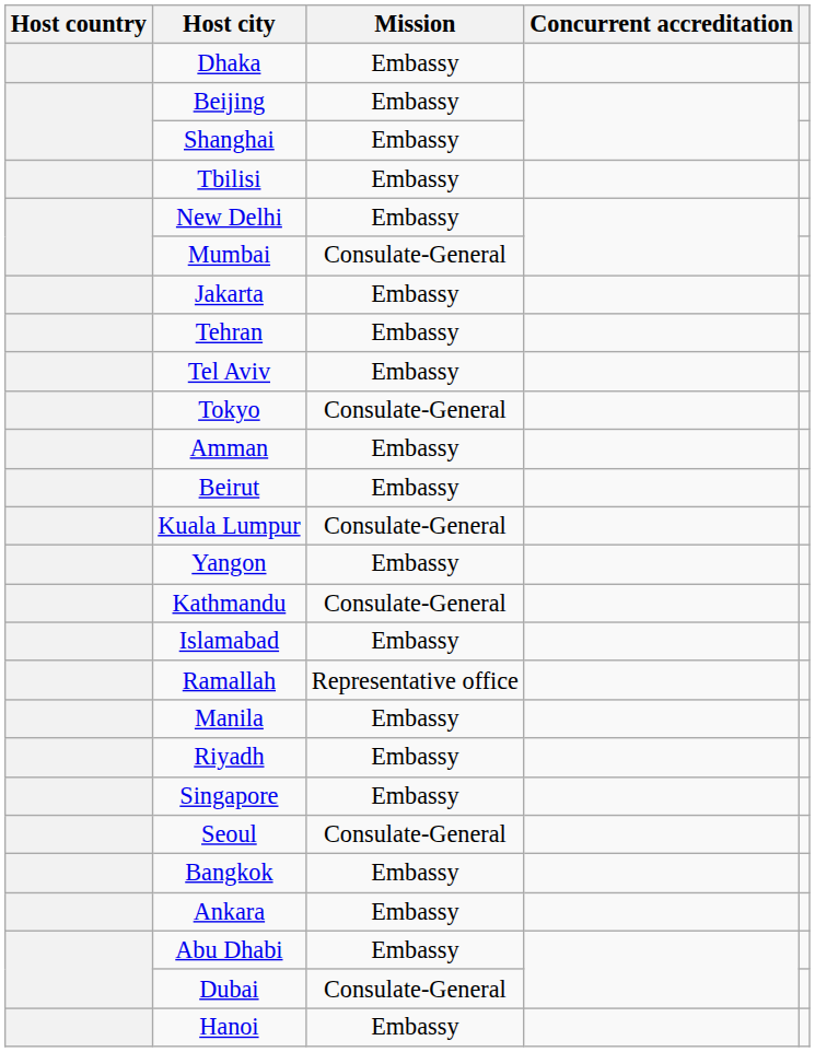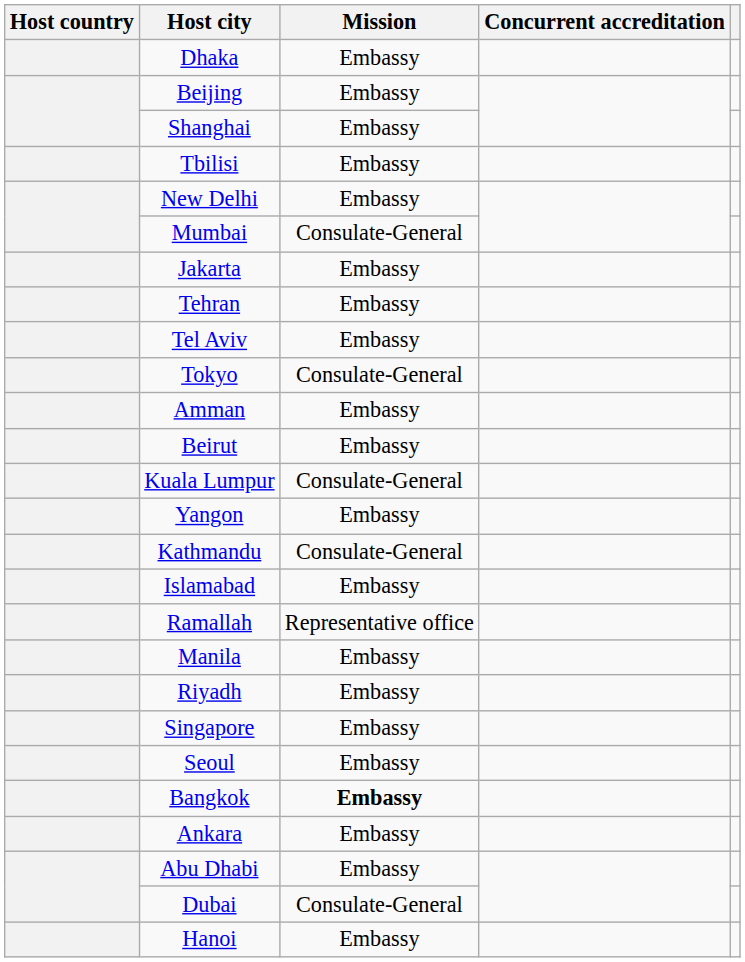 <table class="wikitable plainrowheaders" style="text-align:center;">
 <tr>
 <th scope="col">Host country</th>
 <th scope="col">Host city</th>
 <th scope="col">Mission</th>
 <th scope="col">Concurrent accreditation</th>
 <th scope="col"></th>
 </tr>
 <tr>
 <th scope="row"></th>
 <td><a href='#'>Dhaka</a></td>
 <td>Embassy</td>
 <td></td>
 <td></td>
 </tr>
 <tr>
 <th scope="row" rowspan="2"></th>
 <td><a href='#'>Beijing</a></td>
 <td>Embassy</td>
 <td rowspan="2"></td>
 <td></td>
 </tr>
 <tr>
 <td><a href='#'>Shanghai</a></td>
 <td>Embassy</td>
 <td></td>
 </tr>
 <tr>
 <th scope="row"></th>
 <td><a href='#'>Tbilisi</a></td>
 <td>Embassy</td>
 <td></td>
 <td></td>
 </tr>
 <tr>
 <th scope="row" rowspan="2"></th>
 <td><a href='#'>New Delhi</a></td>
 <td>Embassy</td>
 <td rowspan="2"></td>
 <td></td>
 </tr>
 <tr>
 <td><a href='#'>Mumbai</a></td>
 <td>Consulate-General</td>
 <td></td>
 </tr>
 <tr>
 <th scope="row"></th>
 <td><a href='#'>Jakarta</a></td>
 <td>Embassy</td>
 <td></td>
 <td></td>
 </tr>
 <tr>
 <th scope="row"></th>
 <td><a href='#'>Tehran</a></td>
 <td>Embassy</td>
 <td></td>
 <td></td>
 </tr>
 <tr>
 <th scope="row"></th>
 <td><a href='#'>Tel Aviv</a></td>
 <td>Embassy</td>
 <td></td>
 <td></td>
 </tr>
 <tr>
 <th scope="row"></th>
 <td><a href='#'>Tokyo</a></td>
 <td>Consulate-General</td>
 <td></td>
 <td></td>
 </tr>
 <tr>
 <th scope="row"></th>
 <td><a href='#'>Amman</a></td>
 <td>Embassy</td>
 <td></td>
 <td></td>
 </tr>
 <tr>
 <th scope="row"></th>
 <td><a href='#'>Beirut</a></td>
 <td>Embassy</td>
 <td></td>
 <td></td>
 </tr>
 <tr>
 <th scope="row"></th>
 <td><a href='#'>Kuala Lumpur</a></td>
 <td>Consulate-General</td>
 <td></td>
 <td></td>
 </tr>
 <tr>
 <th scope="row"></th>
 <td><a href='#'>Yangon</a></td>
 <td>Embassy</td>
 <td></td>
 <td></td>
 </tr>
 <tr>
 <th scope="row"></th>
 <td><a href='#'>Kathmandu</a></td>
 <td>Consulate-General</td>
 <td></td>
 <td></td>
 </tr>
 <tr>
 <th scope="row"></th>
 <td><a href='#'>Islamabad</a></td>
 <td>Embassy</td>
 <td></td>
 <td></td>
 </tr>
 <tr>
 <th scope="row"></th>
 <td><a href='#'>Ramallah</a></td>
 <td>Representative office</td>
 <td></td>
 <td></td>
 </tr>
 <tr>
 <th scope="row"></th>
 <td><a href='#'>Manila</a></td>
 <td>Embassy</td>
 <td></td>
 <td></td>
 </tr>
 <tr>
 <th scope="row"></th>
 <td><a href='#'>Riyadh</a></td>
 <td>Embassy</td>
 <td></td>
 <td></td>
 </tr>
 <tr>
 <th scope="row"></th>
 <td><a href='#'>Singapore</a></td>
 <td>Embassy</td>
 <td></td>
 <td></td>
 </tr>
 <tr>
 <th scope="row"></th>
 <td><a href='#'>Seoul</a></td>
-<td>Consulate-General</td>
+<td>Embassy</td>
 <td></td>
 <td></td>
 </tr>
 <tr>
 <th scope="row"></th>
 <td><a href='#'>Bangkok</a></td>
-<td>Embassy</td>
+<td><strong>Embassy</strong></td>
 <td></td>
 <td></td>
 </tr>
 <tr>
 <th scope="row"></th>
 <td><a href='#'>Ankara</a></td>
 <td>Embassy</td>
 <td></td>
 <td></td>
 </tr>
 <tr>
 <th scope="row" rowspan="2"></th>
 <td><a href='#'>Abu Dhabi</a></td>
 <td>Embassy</td>
 <td rowspan="2"></td>
 <td></td>
 </tr>
 <tr>
 <td><a href='#'>Dubai</a></td>
 <td>Consulate-General</td>
 <td></td>
 </tr>
 <tr>
 <th scope="row"></th>
 <td><a href='#'>Hanoi</a></td>
 <td>Embassy</td>
 <td></td>
 <td></td>
 </tr>
 </table>
